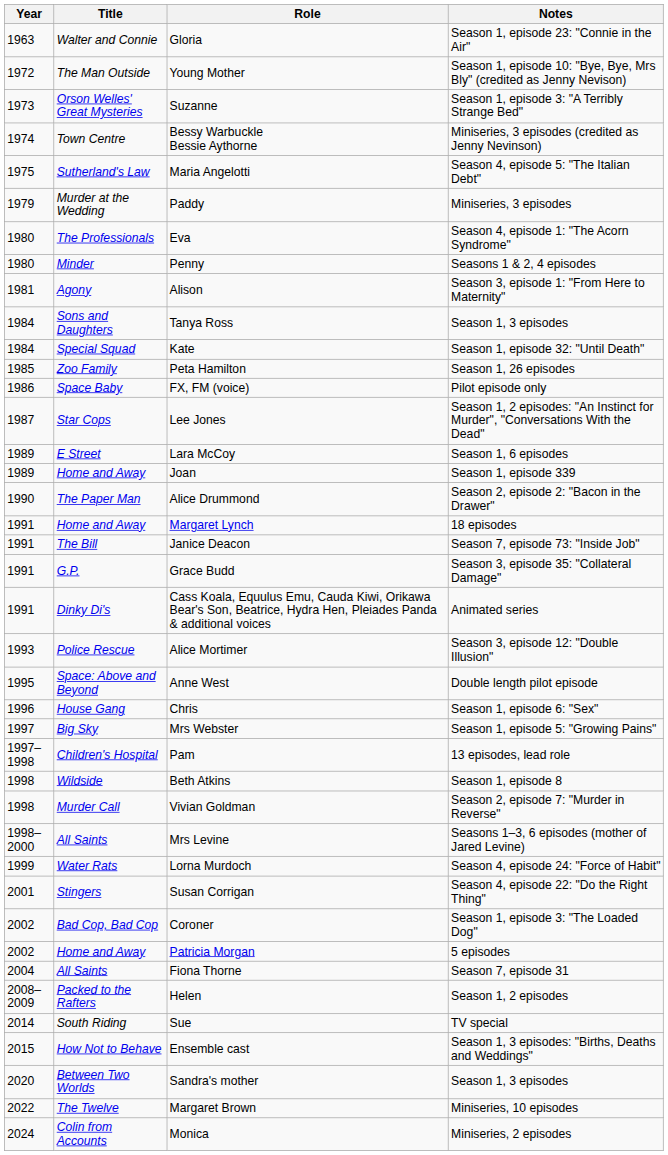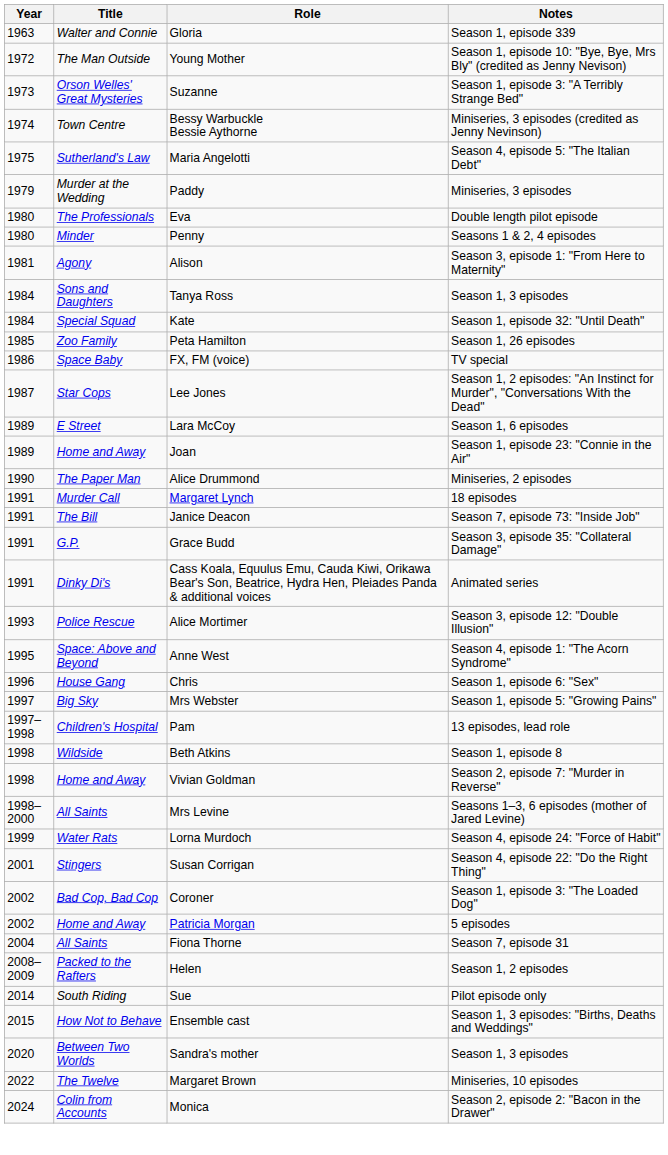 <table class="wikitable sortable">
 <tr>
 <th>Year</th>
 <th>Title</th>
 <th>Role</th>
 <th>Notes</th>
 </tr>
 <tr>
 <td>1963</td>
 <td><em>Walter and Connie</em></td>
 <td>Gloria</td>
-<td>Season 1, episode 23: "Connie in the Air"</td>
+<td>Season 1, episode 339</td>
 </tr>
 <tr>
 <td>1972</td>
 <td><em>The Man Outside</em></td>
 <td>Young Mother</td>
 <td>Season 1, episode 10: "Bye, Bye, Mrs Bly" (credited as Jenny Nevison)</td>
 </tr>
 <tr>
 <td>1973</td>
 <td><em><a href='#'>Orson Welles' Great Mysteries</a></em></td>
 <td>Suzanne</td>
 <td>Season 1, episode 3: "A Terribly Strange Bed"</td>
 </tr>
 <tr>
 <td>1974</td>
 <td><em>Town Centre</em></td>
 <td>Bessy Warbuckle<br>Bessie Aythorne</td>
 <td>Miniseries, 3 episodes (credited as Jenny Nevinson)</td>
 </tr>
 <tr>
 <td>1975</td>
 <td><em><a href='#'>Sutherland's Law</a></em></td>
 <td>Maria Angelotti</td>
 <td>Season 4, episode 5: "The Italian Debt"</td>
 </tr>
 <tr>
 <td>1979</td>
 <td><em>Murder at the Wedding</em></td>
 <td>Paddy</td>
 <td>Miniseries, 3 episodes</td>
 </tr>
 <tr>
 <td>1980</td>
 <td><em><a href='#'>The Professionals</a></em></td>
 <td>Eva</td>
-<td>Season 4, episode 1: "The Acorn Syndrome"</td>
+<td>Double length pilot episode</td>
 </tr>
 <tr>
 <td>1980</td>
 <td><em><a href='#'>Minder</a></em></td>
 <td>Penny</td>
 <td>Seasons 1 & 2, 4 episodes</td>
 </tr>
 <tr>
 <td>1981</td>
 <td><em><a href='#'>Agony</a></em></td>
 <td>Alison</td>
 <td>Season 3, episode 1: "From Here to Maternity"</td>
 </tr>
 <tr>
 <td>1984</td>
 <td><em><a href='#'>Sons and Daughters</a></em></td>
 <td>Tanya Ross</td>
 <td>Season 1, 3 episodes</td>
 </tr>
 <tr>
 <td>1984</td>
 <td><em><a href='#'>Special Squad</a></em></td>
 <td>Kate</td>
 <td>Season 1, episode 32: "Until Death"</td>
 </tr>
 <tr>
 <td>1985</td>
 <td><em><a href='#'>Zoo Family</a></em></td>
 <td>Peta Hamilton</td>
 <td>Season 1, 26 episodes</td>
 </tr>
 <tr>
 <td>1986</td>
 <td><em><a href='#'>Space Baby</a></em></td>
 <td>FX, FM (voice)</td>
-<td>Pilot episode only</td>
+<td>TV special</td>
 </tr>
 <tr>
 <td>1987</td>
 <td><em><a href='#'>Star Cops</a></em></td>
 <td>Lee Jones</td>
 <td>Season 1, 2 episodes: "An Instinct for Murder", "Conversations With the Dead"</td>
 </tr>
 <tr>
 <td>1989</td>
 <td><em><a href='#'>E Street</a></em></td>
 <td>Lara McCoy</td>
 <td>Season 1, 6 episodes</td>
 </tr>
 <tr>
 <td>1989</td>
 <td><em><a href='#'>Home and Away</a></em></td>
 <td>Joan</td>
-<td>Season 1, episode 339</td>
+<td>Season 1, episode 23: "Connie in the Air"</td>
 </tr>
 <tr>
 <td>1990</td>
 <td><em><a href='#'>The Paper Man</a></em></td>
 <td>Alice Drummond</td>
-<td>Season 2, episode 2: "Bacon in the Drawer"</td>
+<td>Miniseries, 2 episodes</td>
 </tr>
 <tr>
 <td>1991</td>
-<td><em><a href='#'>Home and Away</a></em></td>
+<td><em><a href='#'>Murder Call</a></em></td>
 <td><a href='#'>Margaret Lynch</a></td>
 <td>18 episodes</td>
 </tr>
 <tr>
 <td>1991</td>
 <td><em><a href='#'>The Bill</a></em></td>
 <td>Janice Deacon</td>
 <td>Season 7, episode 73: "Inside Job"</td>
 </tr>
 <tr>
 <td>1991</td>
 <td><em><a href='#'>G.P.</a></em></td>
 <td>Grace Budd</td>
 <td>Season 3, episode 35: "Collateral Damage"</td>
 </tr>
 <tr>
 <td>1991</td>
 <td><em><a href='#'>Dinky Di's</a></em></td>
 <td>Cass Koala, Equulus Emu, Cauda Kiwi, Orikawa Bear's Son, Beatrice, Hydra Hen, Pleiades Panda & additional voices</td>
 <td>Animated series</td>
 </tr>
 <tr>
 <td>1993</td>
 <td><em><a href='#'>Police Rescue</a></em></td>
 <td>Alice Mortimer</td>
 <td>Season 3, episode 12: "Double Illusion"</td>
 </tr>
 <tr>
 <td>1995</td>
 <td><em><a href='#'>Space: Above and Beyond</a></em></td>
 <td>Anne West</td>
-<td>Double length pilot episode</td>
+<td>Season 4, episode 1: "The Acorn Syndrome"</td>
 </tr>
 <tr>
 <td>1996</td>
 <td><em><a href='#'>House Gang</a></em></td>
 <td>Chris</td>
 <td>Season 1, episode 6: "Sex"</td>
 </tr>
 <tr>
 <td>1997</td>
 <td><em><a href='#'>Big Sky</a></em></td>
 <td>Mrs Webster</td>
 <td>Season 1, episode 5: "Growing Pains"</td>
 </tr>
 <tr>
 <td>1997–1998</td>
 <td><em><a href='#'>Children's Hospital</a></em></td>
 <td>Pam</td>
 <td>13 episodes, lead role</td>
 </tr>
 <tr>
 <td>1998</td>
 <td><em><a href='#'>Wildside</a></em></td>
 <td>Beth Atkins</td>
 <td>Season 1, episode 8</td>
 </tr>
 <tr>
 <td>1998</td>
-<td><em><a href='#'>Murder Call</a></em></td>
+<td><em><a href='#'>Home and Away</a></em></td>
 <td>Vivian Goldman</td>
 <td>Season 2, episode 7: "Murder in Reverse"</td>
 </tr>
 <tr>
 <td>1998–2000</td>
 <td><em><a href='#'>All Saints</a></em></td>
 <td>Mrs Levine</td>
 <td>Seasons 1–3, 6 episodes (mother of Jared Levine)</td>
 </tr>
 <tr>
 <td>1999</td>
 <td><em><a href='#'>Water Rats</a></em></td>
 <td>Lorna Murdoch</td>
 <td>Season 4, episode 24: "Force of Habit"</td>
 </tr>
 <tr>
 <td>2001</td>
 <td><em><a href='#'>Stingers</a></em></td>
 <td>Susan Corrigan</td>
 <td>Season 4, episode 22: "Do the Right Thing"</td>
 </tr>
 <tr>
 <td>2002</td>
 <td><em><a href='#'>Bad Cop, Bad Cop</a></em></td>
 <td>Coroner</td>
 <td>Season 1, episode 3: "The Loaded Dog"</td>
 </tr>
 <tr>
 <td>2002</td>
 <td><em><a href='#'>Home and Away</a></em></td>
 <td><a href='#'>Patricia Morgan</a></td>
 <td>5 episodes</td>
 </tr>
 <tr>
 <td>2004</td>
 <td><em><a href='#'>All Saints</a></em></td>
 <td>Fiona Thorne</td>
 <td>Season 7, episode 31</td>
 </tr>
 <tr>
 <td>2008–2009</td>
 <td><em><a href='#'>Packed to the Rafters</a></em></td>
 <td>Helen</td>
 <td>Season 1, 2 episodes</td>
 </tr>
 <tr>
 <td>2014</td>
 <td><em>South Riding</em></td>
 <td>Sue</td>
-<td>TV special</td>
+<td>Pilot episode only</td>
 </tr>
 <tr>
 <td>2015</td>
 <td><em><a href='#'>How Not to Behave</a></em></td>
 <td>Ensemble cast</td>
 <td>Season 1, 3 episodes: "Births, Deaths and Weddings"</td>
 </tr>
 <tr>
 <td>2020</td>
 <td><em><a href='#'>Between Two Worlds</a></em></td>
 <td>Sandra's mother</td>
 <td>Season 1, 3 episodes</td>
 </tr>
 <tr>
 <td>2022</td>
 <td><em><a href='#'>The Twelve</a></em></td>
 <td>Margaret Brown</td>
 <td>Miniseries, 10 episodes</td>
 </tr>
 <tr>
 <td>2024</td>
 <td><em><a href='#'>Colin from Accounts</a></em></td>
 <td>Monica</td>
-<td>Miniseries, 2 episodes</td>
+<td>Season 2, episode 2: "Bacon in the Drawer"</td>
 </tr>
 </table>
